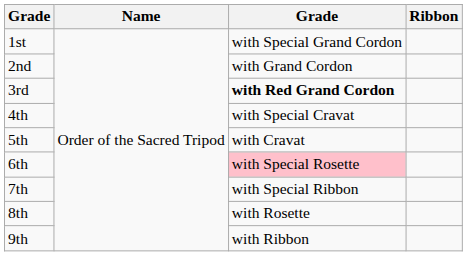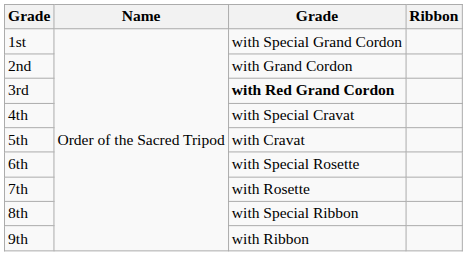 <table class="wikitable">
 <tr>
 <th>Grade</th>
 <th>Name</th>
 <th>Grade</th>
 <th>Ribbon</th>
 </tr>
 <tr>
 <td>1st</td>
 <td rowspan=9>Order of the Sacred Tripod</td>
 <td>with Special Grand Cordon</td>
 <td></td>
 </tr>
 <tr>
 <td>2nd</td>
 <td>with Grand Cordon</td>
 <td></td>
 </tr>
 <tr>
 <td>3rd</td>
 <td><strong>with Red Grand Cordon</strong></td>
 <td></td>
 </tr>
 <tr>
 <td>4th</td>
 <td>with Special Cravat</td>
 <td align=center></td>
 </tr>
 <tr>
 <td>5th</td>
 <td>with Cravat</td>
 <td align=center></td>
 </tr>
 <tr>
 <td>6th</td>
-<td style="background: pink;">with Special Rosette</td>
+<td>with Special Rosette</td>
 <td align=center></td>
 </tr>
 <tr>
 <td>7th</td>
-<td>with Special Ribbon</td>
+<td>with Rosette</td>
 <td align=center></td>
 </tr>
 <tr>
 <td>8th</td>
-<td>with Rosette</td>
+<td>with Special Ribbon</td>
 <td align=center></td>
 </tr>
 <tr>
 <td>9th</td>
 <td>with Ribbon</td>
 <td align=center></td>
 </tr>
 </table>
